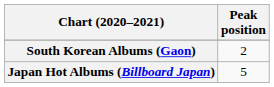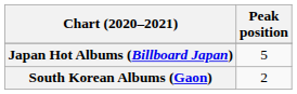 <table class="wikitable sortable plainrowheaders" style="text-align:center">
 <tr>
 <th scope="col">Chart (2020–2021)</th>
 <th scope="col">Peak<br>position</th>
 </tr>
 <tr>
 </tr>
 <tr>
+<th scope="row">Japan Hot Albums (<em><a href='#'>Billboard Japan</a></em>)</th>
+<td>5</td>
+</tr>
+<tr>
 <th scope="row">South Korean Albums (<a href='#'>Gaon</a>)</th>
 <td>2</td>
 </tr>
-<tr>
-<th scope="row">Japan Hot Albums (<em><a href='#'>Billboard Japan</a></em>)</th>
-<td>5</td>
-</tr>
 </table>
